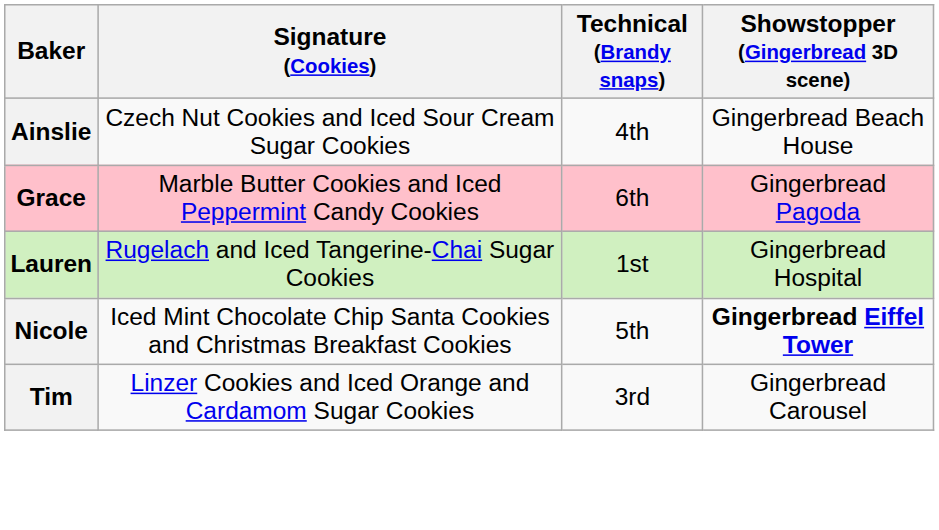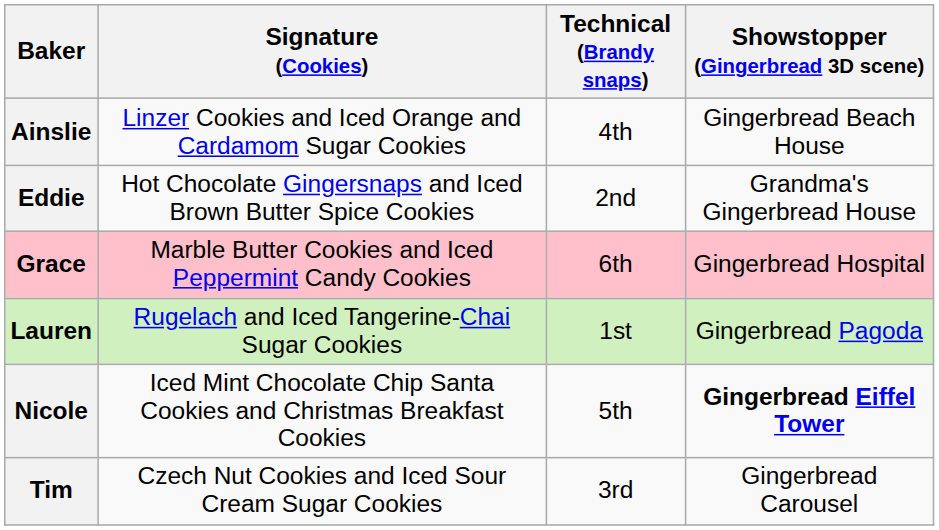 <table class="wikitable sortable" style="text-align:center;">
 <tr>
 <th scope="col">Baker</th>
 <th scope="col" class="unsortable">Signature<br><small>(<a href='#'>Cookies</a>)</small></th>
 <th scope="col">Technical<br><small>(<a href='#'>Brandy snaps</a>)</small></th>
 <th scope="col" class="unsortable">Showstopper<br><small>(<a href='#'>Gingerbread</a> 3D scene)</small></th>
 </tr>
 <tr>
 <th scope="row">Ainslie</th>
-<td>Czech Nut Cookies and Iced Sour Cream Sugar Cookies</td>
+<td><a href='#'>Linzer</a> Cookies and Iced Orange and <a href='#'>Cardamom</a> Sugar Cookies</td>
 <td>4th</td>
 <td>Gingerbread Beach House</td>
+</tr>
+<tr>
+<th scope="row">Eddie</th>
+<td>Hot Chocolate <a href='#'>Gingersnaps</a> and Iced Brown Butter Spice Cookies</td>
+<td>2nd</td>
+<td>Grandma's Gingerbread House</td>
 </tr>
 <tr style="background:Pink;">
 <th scope="row" style="background:Pink;">Grace</th>
 <td>Marble Butter Cookies and Iced <a href='#'>Peppermint</a> Candy Cookies</td>
 <td>6th</td>
-<td>Gingerbread <a href='#'>Pagoda</a></td>
+<td>Gingerbread Hospital</td>
 </tr>
 <tr style="background:#d0f0c0;">
 <th scope="row" style="background:#d0f0c0;">Lauren</th>
 <td><a href='#'>Rugelach</a> and Iced Tangerine-<a href='#'>Chai</a> Sugar Cookies</td>
 <td>1st</td>
-<td>Gingerbread Hospital</td>
+<td>Gingerbread <a href='#'>Pagoda</a></td>
 </tr>
 <tr>
 <th scope="row">Nicole</th>
 <td>Iced Mint Chocolate Chip Santa Cookies and Christmas Breakfast Cookies</td>
 <td>5th</td>
 <td><strong>Gingerbread <a href='#'>Eiffel Tower</a></strong></td>
 </tr>
 <tr>
 <th scope="row">Tim</th>
-<td><a href='#'>Linzer</a> Cookies and Iced Orange and <a href='#'>Cardamom</a> Sugar Cookies</td>
+<td>Czech Nut Cookies and Iced Sour Cream Sugar Cookies</td>
 <td>3rd</td>
 <td>Gingerbread Carousel</td>
 </tr>
 </table>
